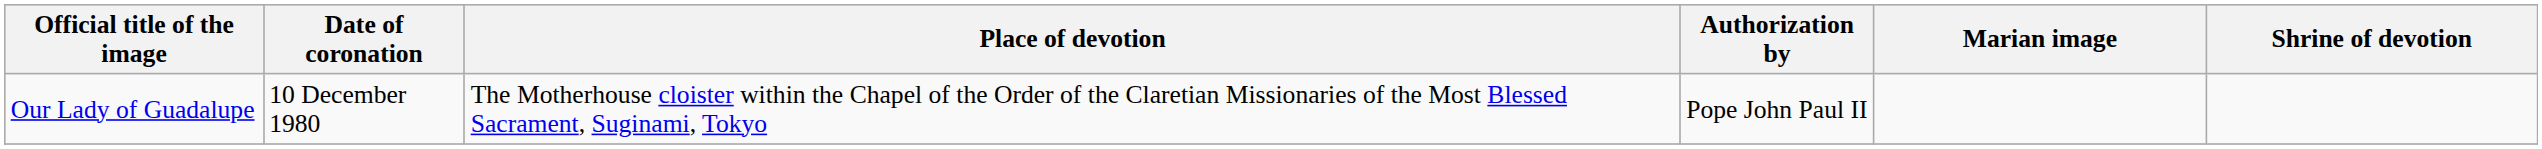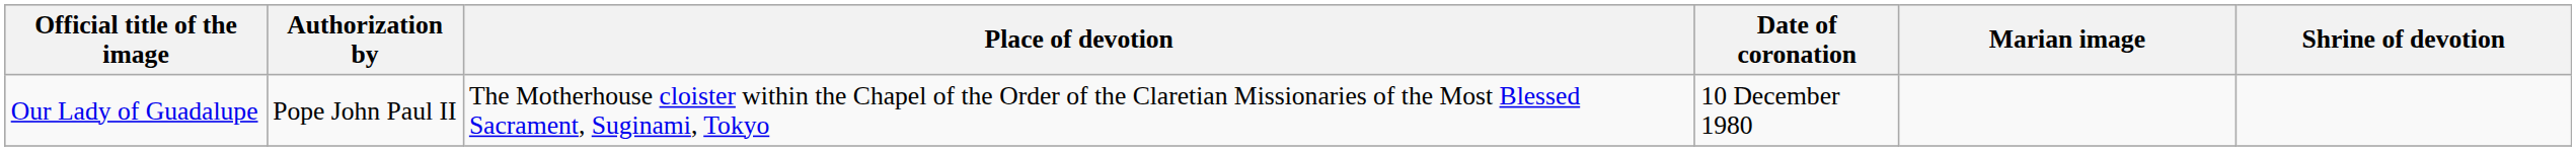 <table class="wikitable sortable" width="100%">
 <tr>
 <th>Official title of the image</th>
+<th>Authorization by</th>
+<th>Place of devotion</th>
 <th data-sort-type="date">Date of coronation</th>
-<th>Place of devotion</th>
-<th>Authorization by</th>
 <th width=200px class=unsortable>Marian image</th>
 <th width=200px class=unsortable>Shrine of devotion</th>
 </tr>
 <tr>
 <td><a href='#'>Our Lady of Guadalupe</a></td>
+<td>Pope John Paul II</td>
+<td>The Motherhouse <a href='#'>cloister</a> within the Chapel of the Order of the Claretian Missionaries of the Most <a href='#'>Blessed Sacrament</a>, <a href='#'>Suginami</a>, <a href='#'>Tokyo</a></td>
 <td>10 December 1980</td>
-<td>The Motherhouse <a href='#'>cloister</a> within the Chapel of the Order of the Claretian Missionaries of the Most <a href='#'>Blessed Sacrament</a>, <a href='#'>Suginami</a>, <a href='#'>Tokyo</a></td>
-<td>Pope John Paul II</td>
 <td></td>
 <td></td>
 </tr>
 </table>
